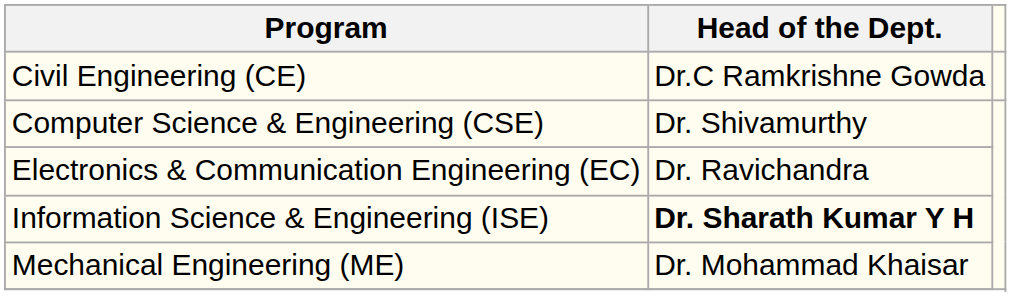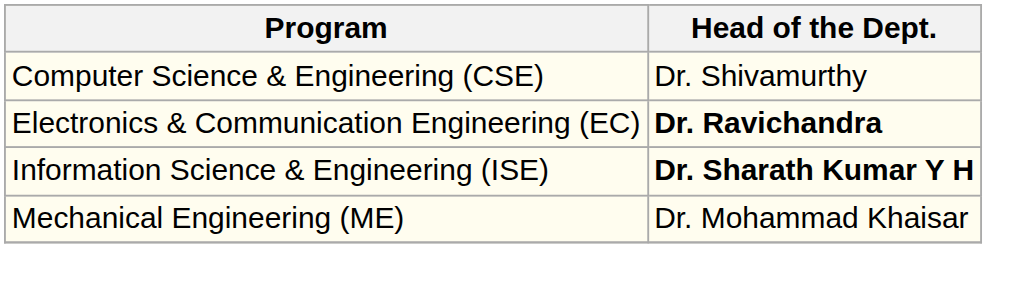 <table class="wikitable" style="background:#fffdef;">
 <tr>
 <th>Program</th>
 <th>Head of the Dept.</th>
-</tr>
-<tr>
-<td>Civil Engineering (CE)</td>
-<td>Dr.C Ramkrishne Gowda</td>
-<td></td>
 </tr>
 <tr>
 <td>Computer Science & Engineering (CSE)</td>
 <td>Dr. Shivamurthy</td>
 </tr>
 <tr>
 <td>Electronics & Communication Engineering (EC)</td>
-<td>Dr. Ravichandra</td>
+<td><strong>Dr. Ravichandra</strong></td>
 </tr>
 <tr>
 <td>Information Science & Engineering (ISE)</td>
 <td><strong>Dr. Sharath Kumar Y H</strong></td>
 </tr>
 <tr>
 <td>Mechanical Engineering (ME)</td>
 <td>Dr. Mohammad Khaisar</td>
 </tr>
 <tr>
 </tr>
 </table>
